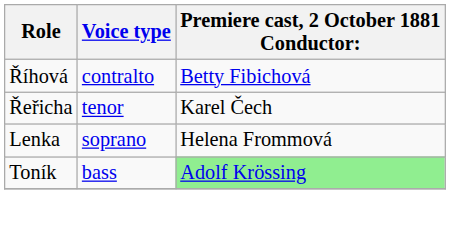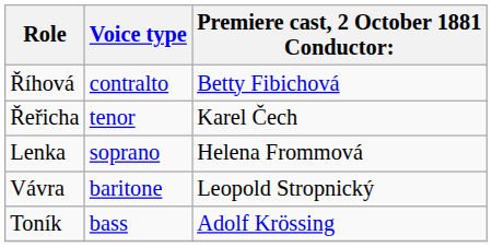 <table class="wikitable">
 <tr>
 <th>Role</th>
 <th><a href='#'>Voice type</a></th>
 <th>Premiere cast, 2 October 1881<br>Conductor: </th>
 </tr>
 <tr>
 <td>Říhová</td>
 <td><a href='#'>contralto</a></td>
 <td><a href='#'>Betty Fibichová</a></td>
 </tr>
 <tr>
 <td>Řeřicha</td>
 <td><a href='#'>tenor</a></td>
 <td>Karel Čech</td>
 </tr>
 <tr>
 <td>Lenka</td>
 <td><a href='#'>soprano</a></td>
 <td>Helena Frommová</td>
 </tr>
 <tr>
+<td>Vávra</td>
+<td><a href='#'>baritone</a></td>
+<td>Leopold Stropnický</td>
+</tr>
+<tr>
 <td>Toník</td>
 <td><a href='#'>bass</a></td>
-<td style="background: lightgreen;"><a href='#'>Adolf Krössing</a></td>
+<td><a href='#'>Adolf Krössing</a></td>
 </tr>
 <tr>
 </tr>
 </table>
